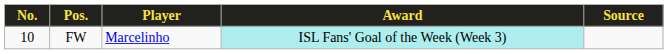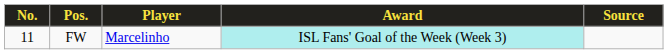 <table class="wikitable" style="text-align:center;width:60%;">
 <tr>
 <th style="background:#22211D; color:#F7E33F">No.</th>
 <th style="background:#22211D; color:#F7E33F">Pos.</th>
 <th style="background:#22211D; color:#F7E33F">Player</th>
 <th style="background:#22211D; color:#F7E33F">Award</th>
 <th style="background:#22211D; color:#F7E33F">Source</th>
 </tr>
 <tr>
-<td>10</td>
+<td>11</td>
 <td>FW</td>
 <td align=left> <a href='#'>Marcelinho</a></td>
 <td style="background: paleturquoise;">ISL Fans' Goal of the Week (Week 3)</td>
 <td></td>
 </tr>
 </table>
